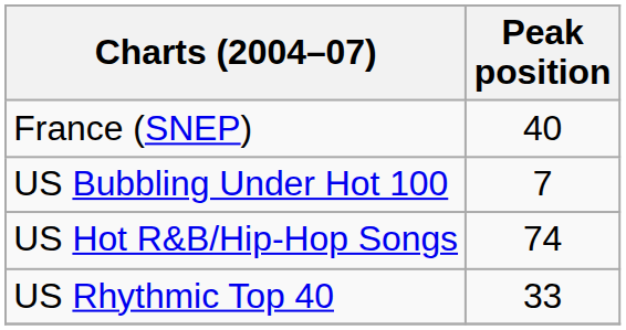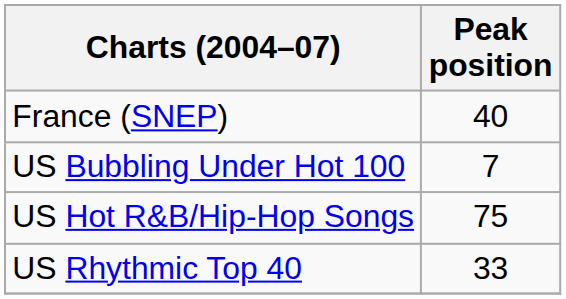 <table class="wikitable sortable">
 <tr>
 <th>Charts (2004–07)</th>
 <th>Peak<br>position</th>
 </tr>
 <tr>
 <td>France (<a href='#'>SNEP</a>)</td>
 <td align="center">40</td>
 </tr>
 <tr>
 <td>US <a href='#'>Bubbling Under Hot 100</a></td>
 <td align="center">7</td>
 </tr>
 <tr>
 <td>US <a href='#'>Hot R&B/Hip-Hop Songs</a></td>
-<td align="center">74</td>
+<td align="center">75</td>
 </tr>
 <tr>
 <td>US <a href='#'>Rhythmic Top 40</a></td>
 <td align="center">33</td>
 </tr>
 <tr>
 </tr>
 </table>
